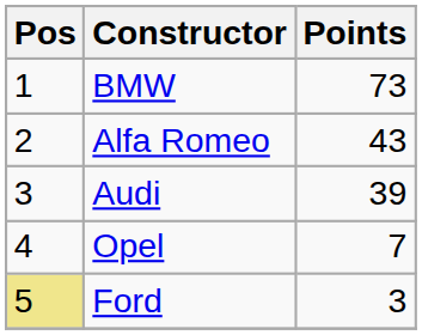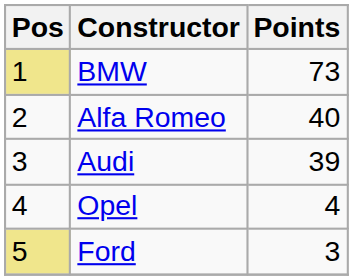 <table class="wikitable"   style="font-size:   85%;">
 <tr>
 <th>Pos</th>
 <th>Constructor</th>
 <th>Points</th>
 </tr>
 <tr>
-<td>1</td>
+<td style="background: khaki;">1</td>
 <td> <a href='#'>BMW</a></td>
 <td align="right">73</td>
 </tr>
 <tr>
 <td>2</td>
 <td> <a href='#'>Alfa Romeo</a></td>
-<td align="right">43</td>
+<td align="right">40</td>
 </tr>
 <tr>
 <td>3</td>
 <td> <a href='#'>Audi</a></td>
 <td align="right">39</td>
 </tr>
 <tr>
 <td>4</td>
 <td> <a href='#'>Opel</a></td>
-<td align="right">7</td>
+<td align="right">4</td>
 </tr>
 <tr>
 <td style="background: khaki;">5</td>
 <td> <a href='#'>Ford</a></td>
 <td align="right">3</td>
 </tr>
 <tr>
 </tr>
 </table>
